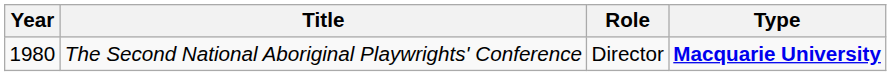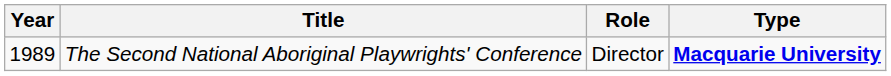 <table class="wikitable">
 <tr>
 <th>Year</th>
 <th>Title</th>
 <th>Role</th>
 <th>Type</th>
 </tr>
 <tr>
-<td>1980</td>
+<td>1989</td>
 <td><em>The Second National Aboriginal Playwrights' Conference</em></td>
 <td>Director</td>
 <td><strong><a href='#'>Macquarie University</a></strong></td>
 </tr>
 </table>
